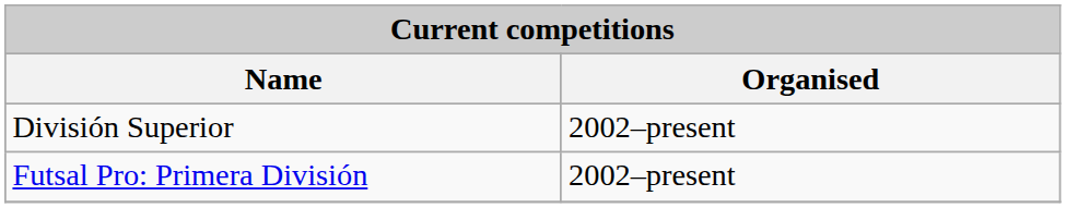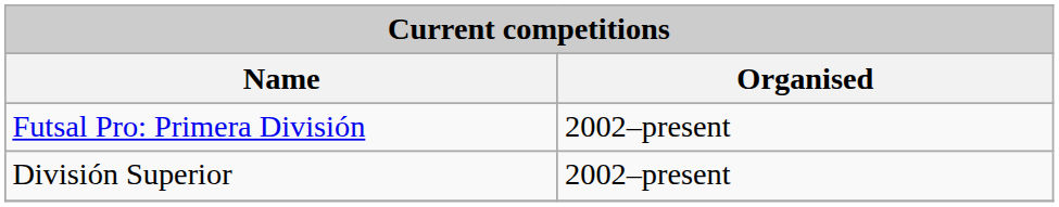 <table class="wikitable sortable">
 <tr>
 <td colspan="2" style= "background: #cccccc; text-align:center;"><strong>Current competitions</strong></td>
 </tr>
 <tr>
 <th width=280px>Name</th>
 <th width=250px>Organised</th>
 </tr>
 <tr>
-<td>División Superior</td>
+<td><a href='#'>Futsal Pro: Primera División</a></td>
 <td>2002–present</td>
 </tr>
 <tr>
-<td><a href='#'>Futsal Pro: Primera División</a></td>
+<td>División Superior</td>
 <td>2002–present</td>
 </tr>
 <tr>
 </tr>
 </table>
